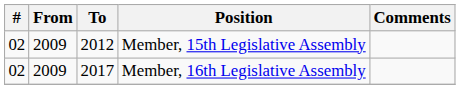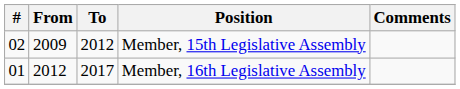 <table class="wikitable sortable">
 <tr>
 <th>#</th>
 <th>From</th>
 <th>To</th>
 <th>Position</th>
 <th>Comments</th>
 </tr>
 <tr>
 <td>02</td>
 <td>2009</td>
 <td>2012</td>
 <td>Member, <a href='#'>15th Legislative Assembly</a></td>
 <td></td>
 </tr>
 <tr>
-<td>02</td>
-<td>2009</td>
+<td>01</td>
+<td>2012</td>
 <td>2017</td>
 <td>Member, <a href='#'>16th Legislative Assembly</a></td>
 <td></td>
 </tr>
 <tr>
 </tr>
 </table>
